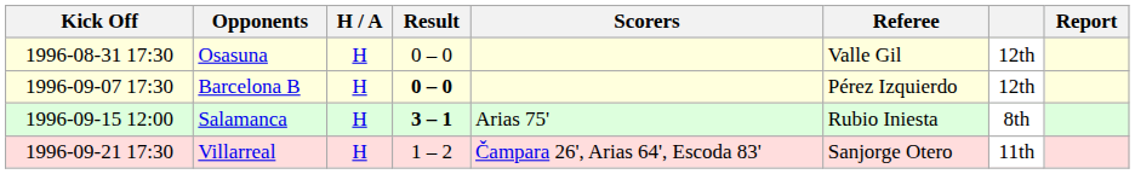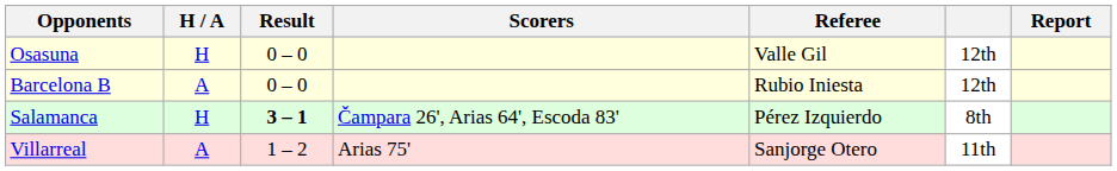 <table class="wikitable" style="width:99%;">
 <tr style="background:#f0f6ff;">
-<th>Kick Off</th>
 <th>Opponents</th>
 <th>H / A</th>
 <th>Result</th>
 <th>Scorers</th>
 <th>Referee</th>
 <th></th>
 <th>Report</th>
 </tr>
 <tr bgcolor="#ffffdd">
-<td align=center>1996-08-31 17:30</td>
 <td><a href='#'>Osasuna</a></td>
 <td align=center><a href='#'>H</a></td>
 <td align=center>0 – 0</td>
 <td></td>
 <td>Valle Gil</td>
 <td align=center bgcolor=white>12th</td>
 <td align=center></td>
 </tr>
 <tr bgcolor="#ffffdd">
-<td align=center>1996-09-07 17:30</td>
 <td><a href='#'>Barcelona B</a></td>
-<td align=center><a href='#'>H</a></td>
-<td align=center><strong>0 – 0</strong></td>
+<td align=center><a href='#'>A</a></td>
+<td align=center>0 – 0</td>
 <td></td>
-<td>Pérez Izquierdo</td>
+<td>Rubio Iniesta</td>
 <td align=center bgcolor=white>12th</td>
 <td align=center></td>
 </tr>
 <tr bgcolor="#ddffdd">
-<td align=center>1996-09-15 12:00</td>
 <td><a href='#'>Salamanca</a></td>
 <td align=center><a href='#'>H</a></td>
 <td align=center><strong>3 – 1</strong></td>
-<td>Arias 75'</td>
-<td>Rubio Iniesta</td>
+<td><a href='#'>Čampara</a> 26', Arias 64', Escoda 83'</td>
+<td>Pérez Izquierdo</td>
 <td align=center bgcolor=white>8th</td>
 <td align=center></td>
 </tr>
 <tr bgcolor="#ffdddd">
-<td align=center>1996-09-21 17:30</td>
 <td><a href='#'>Villarreal</a></td>
-<td align=center><a href='#'>H</a></td>
+<td align=center><a href='#'>A</a></td>
 <td align=center>1 – 2</td>
-<td><a href='#'>Čampara</a> 26', Arias 64', Escoda 83'</td>
+<td>Arias 75'</td>
 <td>Sanjorge Otero</td>
 <td align=center bgcolor=white>11th</td>
 <td align=center></td>
 </tr>
 </table>
